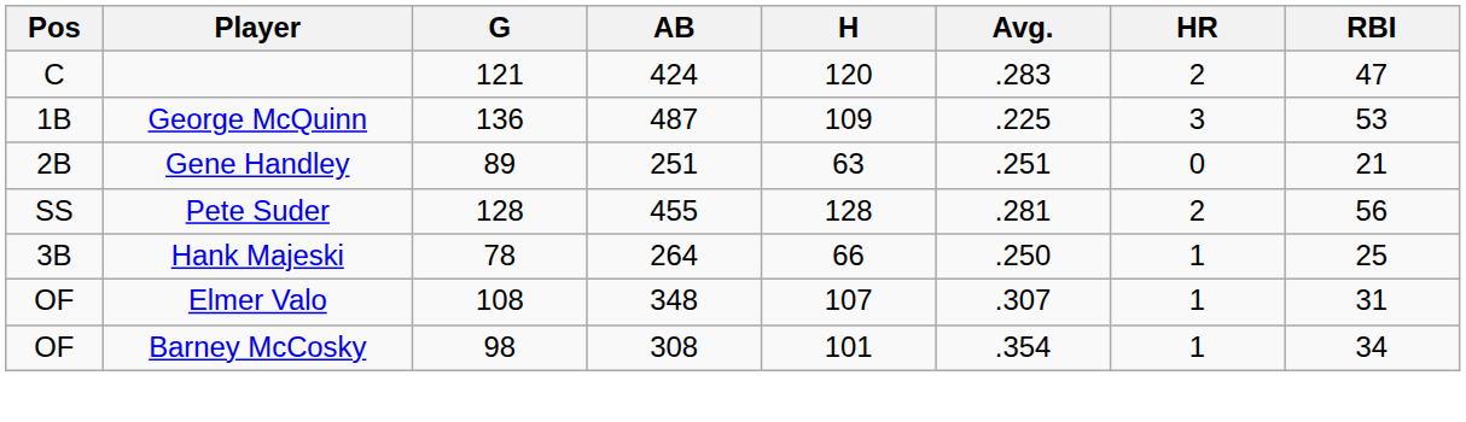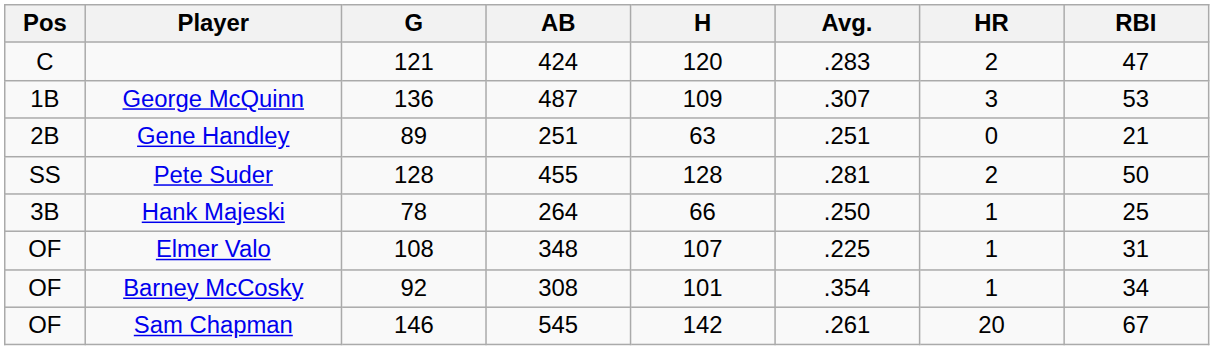 <table class="wikitable sortable">
 <tr>
 <th bgcolor="#DDDDFF" width="5%">Pos</th>
 <th bgcolor="#DDDDFF" width="16%">Player</th>
 <th bgcolor="#DDDDFF" width="9%">G</th>
 <th bgcolor="#DDDDFF" width="9%">AB</th>
 <th bgcolor="#DDDDFF" width="9%">H</th>
 <th bgcolor="#DDDDFF" width="9%">Avg.</th>
 <th bgcolor="#DDDDFF" width="9%">HR</th>
 <th bgcolor="#DDDDFF" width="9%">RBI</th>
 </tr>
 <tr align="center">
 <td>C</td>
 <td></td>
 <td>121</td>
 <td>424</td>
 <td>120</td>
 <td>.283</td>
 <td>2</td>
 <td>47</td>
 </tr>
 <tr align="center">
 <td>1B</td>
 <td><a href='#'>George McQuinn</a></td>
 <td>136</td>
 <td>487</td>
 <td>109</td>
-<td>.225</td>
+<td>.307</td>
 <td>3</td>
 <td>53</td>
 </tr>
 <tr align=center>
 <td>2B</td>
 <td><a href='#'>Gene Handley</a></td>
 <td>89</td>
 <td>251</td>
 <td>63</td>
 <td>.251</td>
 <td>0</td>
 <td>21</td>
 </tr>
 <tr align=center>
 <td>SS</td>
 <td><a href='#'>Pete Suder</a></td>
 <td>128</td>
 <td>455</td>
 <td>128</td>
 <td>.281</td>
 <td>2</td>
-<td>56</td>
+<td>50</td>
 </tr>
 <tr align=center>
 <td>3B</td>
 <td><a href='#'>Hank Majeski</a></td>
 <td>78</td>
 <td>264</td>
 <td>66</td>
 <td>.250</td>
 <td>1</td>
 <td>25</td>
 </tr>
 <tr align=center>
 <td>OF</td>
 <td><a href='#'>Elmer Valo</a></td>
 <td>108</td>
 <td>348</td>
 <td>107</td>
-<td>.307</td>
+<td>.225</td>
 <td>1</td>
 <td>31</td>
 </tr>
 <tr align=center>
 <td>OF</td>
 <td><a href='#'>Barney McCosky</a></td>
-<td>98</td>
+<td>92</td>
 <td>308</td>
 <td>101</td>
 <td>.354</td>
 <td>1</td>
 <td>34</td>
 </tr>
+<tr align=center>
+<td>OF</td>
+<td><a href='#'>Sam Chapman</a></td>
+<td>146</td>
+<td>545</td>
+<td>142</td>
+<td>.261</td>
+<td>20</td>
+<td>67</td>
+</tr>
 </table>
